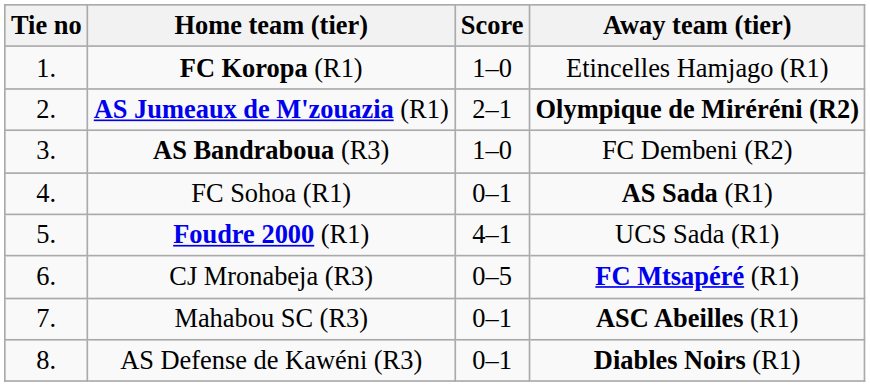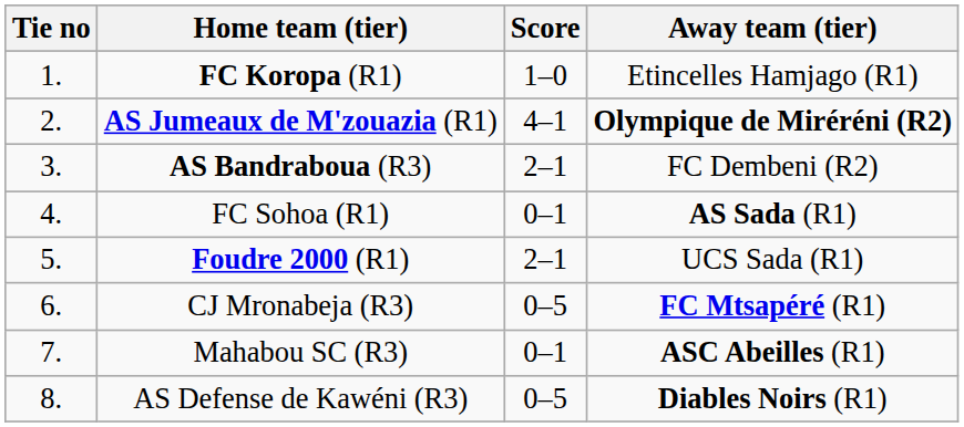 <table class="wikitable" style="text-align: center">
 <tr>
 <th>Tie no</th>
 <th>Home team (tier)</th>
 <th>Score</th>
 <th>Away team (tier)</th>
 </tr>
 <tr>
 <td>1.</td>
 <td> <strong>FC Koropa</strong> (R1)</td>
 <td>1–0</td>
 <td>Etincelles Hamjago (R1) </td>
 </tr>
 <tr>
 <td>2.</td>
 <td> <strong><a href='#'>AS Jumeaux de M'zouazia</a></strong> (R1)</td>
-<td>2–1</td>
+<td>4–1</td>
 <td><strong>Olympique de Miréréni (R2) </strong></td>
 </tr>
 <tr>
 <td>3.</td>
 <td> <strong>AS Bandraboua</strong> (R3)</td>
-<td>1–0</td>
+<td>2–1</td>
 <td>FC Dembeni (R2) </td>
 </tr>
 <tr>
 <td>4.</td>
 <td> FC Sohoa (R1)</td>
 <td>0–1</td>
 <td><strong>AS Sada</strong> (R1) </td>
 </tr>
 <tr>
 <td>5.</td>
 <td> <strong><a href='#'>Foudre 2000</a></strong> (R1)</td>
-<td>4–1</td>
+<td>2–1</td>
 <td>UCS Sada (R1) </td>
 </tr>
 <tr>
 <td>6.</td>
 <td> CJ Mronabeja (R3)</td>
 <td>0–5</td>
 <td><strong><a href='#'>FC Mtsapéré</a></strong> (R1) </td>
 </tr>
 <tr>
 <td>7.</td>
 <td> Mahabou SC (R3)</td>
 <td>0–1</td>
 <td><strong>ASC Abeilles</strong> (R1) </td>
 </tr>
 <tr>
 <td>8.</td>
 <td> AS Defense de Kawéni (R3)</td>
-<td>0–1</td>
+<td>0–5</td>
 <td><strong>Diables Noirs</strong> (R1) </td>
 </tr>
 </table>
